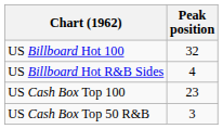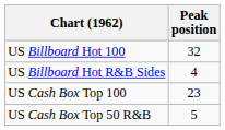 <table class="wikitable sortable">
 <tr>
 <th>Chart (1962)</th>
 <th>Peak<br>position</th>
 </tr>
 <tr>
 <td>US <a href='#'><em>Billboard</em> Hot 100</a></td>
 <td align="center">32</td>
 </tr>
 <tr>
 <td>US <a href='#'><em>Billboard</em> Hot R&B Sides</a></td>
 <td align="center">4</td>
 </tr>
 <tr>
 <td>US <em>Cash Box</em> Top 100</td>
 <td align="center">23</td>
 </tr>
 <tr>
 <td>US <em>Cash Box</em> Top 50 R&B</td>
-<td align="center">3</td>
+<td align="center">5</td>
 </tr>
 </table>
